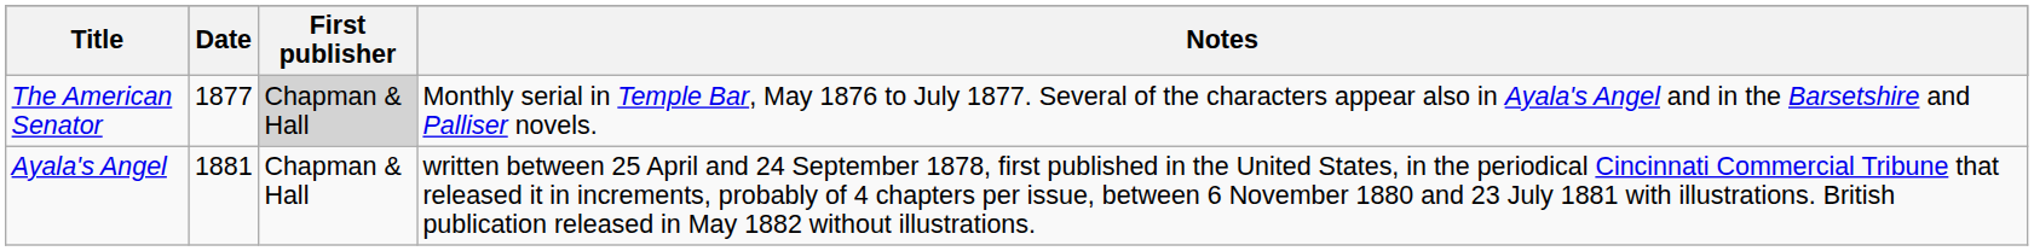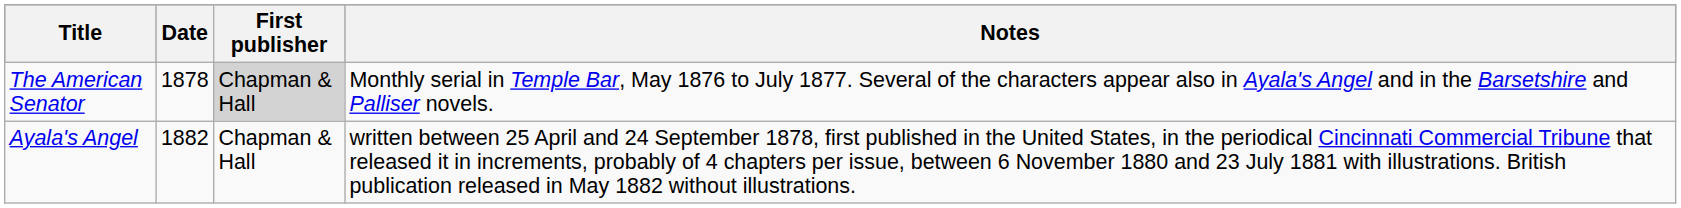 <table class="sortable wikitable" align="center" cellpadding="7" style="clear:both;">
 <tr align="center" bgcolor="#696969">
 <th><div>Title</div></th>
 <th><div>Date</div></th>
 <th><div>First publisher</div></th>
 <th><div>Notes</div></th>
 </tr>
 <tr valign="top">
 <td><em><a href='#'>The American Senator</a></em></td>
-<td>1877</td>
+<td>1878</td>
 <td style="background: lightgrey;">Chapman & Hall</td>
 <td>Monthly serial in <em><a href='#'>Temple Bar</a></em>, May 1876 to July 1877. Several of the characters appear also in <em><a href='#'>Ayala's Angel</a></em> and in the <em><a href='#'>Barsetshire</a></em> and <em><a href='#'>Palliser</a></em> novels.</td>
 </tr>
 <tr valign="top">
 <td><em><a href='#'>Ayala's Angel</a></em></td>
-<td>1881</td>
+<td>1882</td>
 <td>Chapman & Hall</td>
 <td>written between 25 April and 24 September 1878, first published in the United States, in the periodical <a href='#'>Cincinnati Commercial Tribune</a> that released it in increments, probably of 4 chapters per issue, between 6 November 1880 and 23 July 1881 with illustrations. British publication released in May 1882 without illustrations.</td>
 </tr>
 </table>
